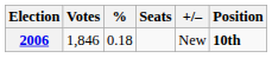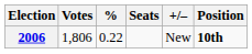 <table class=wikitable>
 <tr>
 <th>Election</th>
 <th>Votes</th>
 <th>%</th>
 <th>Seats</th>
 <th>+/–</th>
 <th>Position</th>
 </tr>
 <tr>
 <th><a href='#'>2006</a></th>
-<td>1,846</td>
-<td>0.18</td>
+<td>1,806</td>
+<td>0.22</td>
 <td></td>
 <td>New</td>
 <td><strong>10th</strong></td>
 </tr>
 </table>
